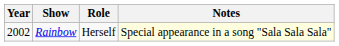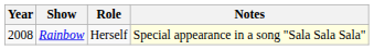 <table class="wikitable sortable">
 <tr>
 <th>Year</th>
 <th>Show</th>
 <th>Role</th>
 <th>Notes</th>
 </tr>
 <tr>
-<td>2002</td>
+<td>2008</td>
 <td><em><a href='#'>Rainbow</a></em></td>
 <td>Herself</td>
 <td style="background: lightyellow;">Special appearance in a song "Sala Sala Sala"</td>
 </tr>
 </table>
